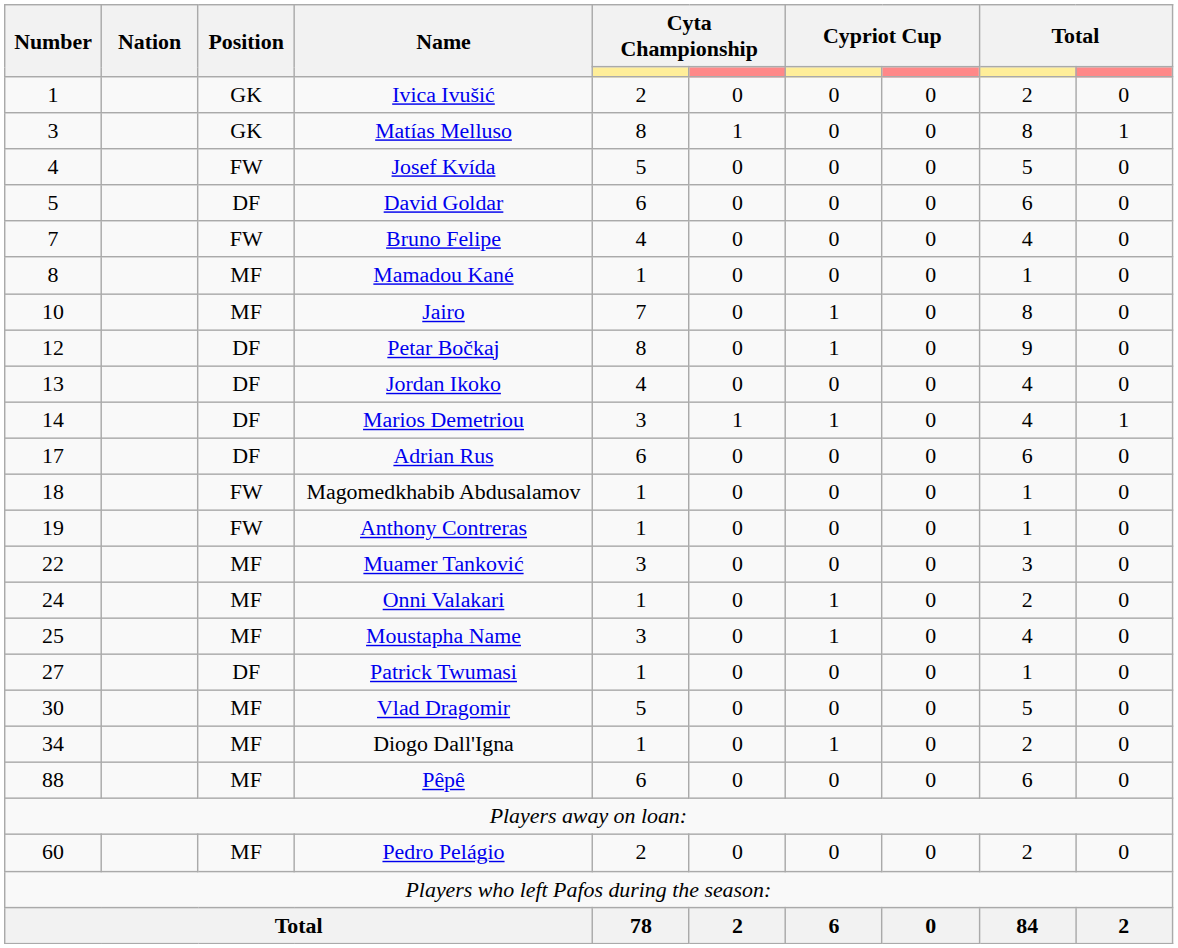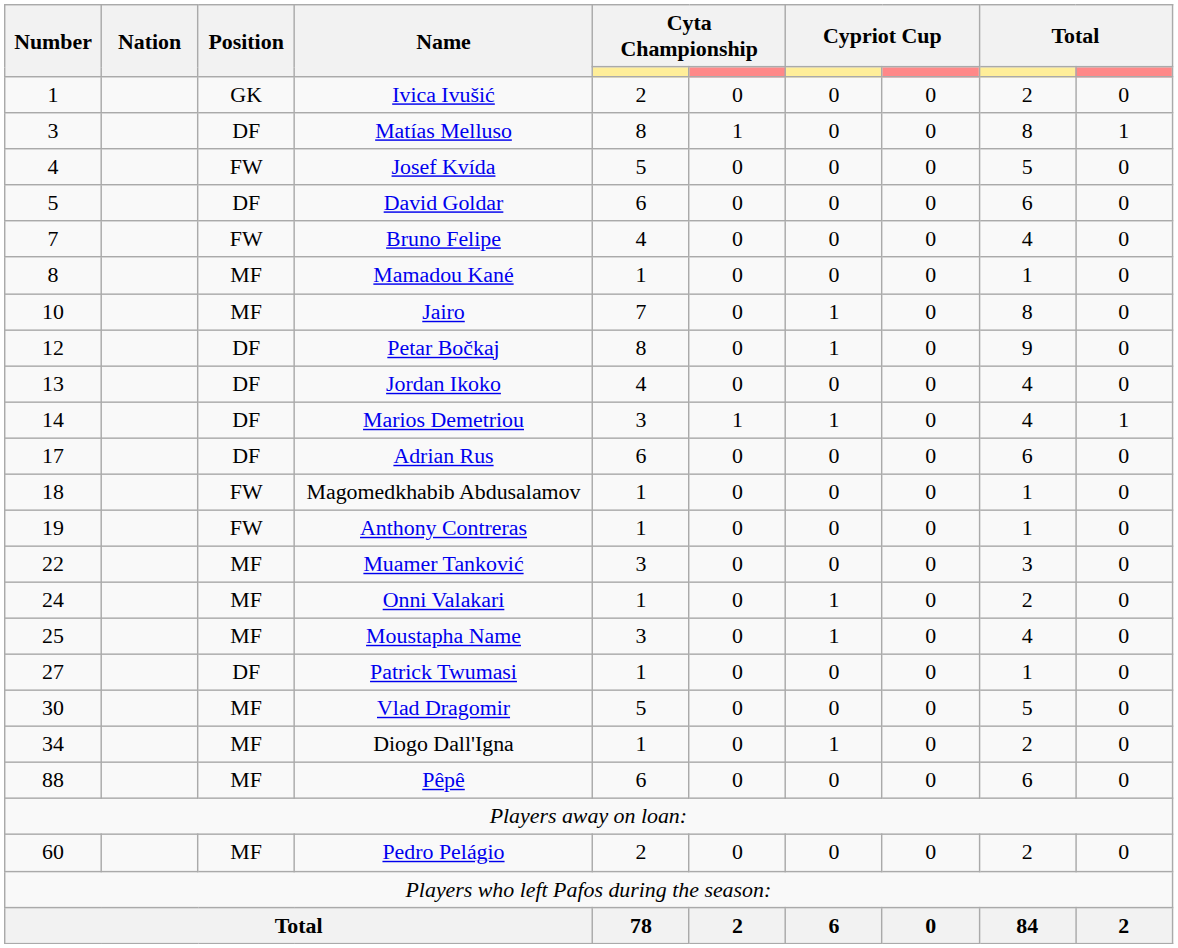 <table class="wikitable" style="font-size: 95%; text-align: center;">
 <tr>
 <th rowspan=2 width=60>Number</th>
 <th rowspan=2 width=60>Nation</th>
 <th rowspan=2 width=60>Position</th>
 <th rowspan=2 width=200>Name</th>
 <th colspan=2>Cyta Championship</th>
 <th colspan=2>Cypriot Cup</th>
 <th colspan=2>Total</th>
 </tr>
 <tr>
 <th style="width:60px; background:#fe9;"></th>
 <th style="width:60px; background:#ff8888;"></th>
 <th style="width:60px; background:#fe9;"></th>
 <th style="width:60px; background:#ff8888;"></th>
 <th style="width:60px; background:#fe9;"></th>
 <th style="width:60px; background:#ff8888;"></th>
 </tr>
 <tr>
 <td>1</td>
 <td></td>
 <td>GK</td>
 <td><a href='#'>Ivica Ivušić</a></td>
 <td>2</td>
 <td>0</td>
 <td>0</td>
 <td>0</td>
 <td>2</td>
 <td>0</td>
 </tr>
 <tr>
 <td>3</td>
 <td></td>
-<td>GK</td>
+<td>DF</td>
 <td><a href='#'>Matías Melluso</a></td>
 <td>8</td>
 <td>1</td>
 <td>0</td>
 <td>0</td>
 <td>8</td>
 <td>1</td>
 </tr>
 <tr>
 <td>4</td>
 <td></td>
 <td>FW</td>
 <td><a href='#'>Josef Kvída</a></td>
 <td>5</td>
 <td>0</td>
 <td>0</td>
 <td>0</td>
 <td>5</td>
 <td>0</td>
 </tr>
 <tr>
 <td>5</td>
 <td></td>
 <td>DF</td>
 <td><a href='#'>David Goldar</a></td>
 <td>6</td>
 <td>0</td>
 <td>0</td>
 <td>0</td>
 <td>6</td>
 <td>0</td>
 </tr>
 <tr>
 <td>7</td>
 <td></td>
 <td>FW</td>
 <td><a href='#'>Bruno Felipe</a></td>
 <td>4</td>
 <td>0</td>
 <td>0</td>
 <td>0</td>
 <td>4</td>
 <td>0</td>
 </tr>
 <tr>
 <td>8</td>
 <td></td>
 <td>MF</td>
 <td><a href='#'>Mamadou Kané</a></td>
 <td>1</td>
 <td>0</td>
 <td>0</td>
 <td>0</td>
 <td>1</td>
 <td>0</td>
 </tr>
 <tr>
 <td>10</td>
 <td></td>
 <td>MF</td>
 <td><a href='#'>Jairo</a></td>
 <td>7</td>
 <td>0</td>
 <td>1</td>
 <td>0</td>
 <td>8</td>
 <td>0</td>
 </tr>
 <tr>
 <td>12</td>
 <td></td>
 <td>DF</td>
 <td><a href='#'>Petar Bočkaj</a></td>
 <td>8</td>
 <td>0</td>
 <td>1</td>
 <td>0</td>
 <td>9</td>
 <td>0</td>
 </tr>
 <tr>
 <td>13</td>
 <td></td>
 <td>DF</td>
 <td><a href='#'>Jordan Ikoko</a></td>
 <td>4</td>
 <td>0</td>
 <td>0</td>
 <td>0</td>
 <td>4</td>
 <td>0</td>
 </tr>
 <tr>
 <td>14</td>
 <td></td>
 <td>DF</td>
 <td><a href='#'>Marios Demetriou</a></td>
 <td>3</td>
 <td>1</td>
 <td>1</td>
 <td>0</td>
 <td>4</td>
 <td>1</td>
 </tr>
 <tr>
 <td>17</td>
 <td></td>
 <td>DF</td>
 <td><a href='#'>Adrian Rus</a></td>
 <td>6</td>
 <td>0</td>
 <td>0</td>
 <td>0</td>
 <td>6</td>
 <td>0</td>
 </tr>
 <tr>
 <td>18</td>
 <td></td>
 <td>FW</td>
 <td>Magomedkhabib Abdusalamov</td>
 <td>1</td>
 <td>0</td>
 <td>0</td>
 <td>0</td>
 <td>1</td>
 <td>0</td>
 </tr>
 <tr>
 <td>19</td>
 <td></td>
 <td>FW</td>
 <td><a href='#'>Anthony Contreras</a></td>
 <td>1</td>
 <td>0</td>
 <td>0</td>
 <td>0</td>
 <td>1</td>
 <td>0</td>
 </tr>
 <tr>
 <td>22</td>
 <td></td>
 <td>MF</td>
 <td><a href='#'>Muamer Tanković</a></td>
 <td>3</td>
 <td>0</td>
 <td>0</td>
 <td>0</td>
 <td>3</td>
 <td>0</td>
 </tr>
 <tr>
 <td>24</td>
 <td></td>
 <td>MF</td>
 <td><a href='#'>Onni Valakari</a></td>
 <td>1</td>
 <td>0</td>
 <td>1</td>
 <td>0</td>
 <td>2</td>
 <td>0</td>
 </tr>
 <tr>
 <td>25</td>
 <td></td>
 <td>MF</td>
 <td><a href='#'>Moustapha Name</a></td>
 <td>3</td>
 <td>0</td>
 <td>1</td>
 <td>0</td>
 <td>4</td>
 <td>0</td>
 </tr>
 <tr>
 <td>27</td>
 <td></td>
 <td>DF</td>
 <td><a href='#'>Patrick Twumasi</a></td>
 <td>1</td>
 <td>0</td>
 <td>0</td>
 <td>0</td>
 <td>1</td>
 <td>0</td>
 </tr>
 <tr>
 <td>30</td>
 <td></td>
 <td>MF</td>
 <td><a href='#'>Vlad Dragomir</a></td>
 <td>5</td>
 <td>0</td>
 <td>0</td>
 <td>0</td>
 <td>5</td>
 <td>0</td>
 </tr>
 <tr>
 <td>34</td>
 <td></td>
 <td>MF</td>
 <td>Diogo Dall'Igna</td>
 <td>1</td>
 <td>0</td>
 <td>1</td>
 <td>0</td>
 <td>2</td>
 <td>0</td>
 </tr>
 <tr>
 <td>88</td>
 <td></td>
 <td>MF</td>
 <td><a href='#'>Pêpê</a></td>
 <td>6</td>
 <td>0</td>
 <td>0</td>
 <td>0</td>
 <td>6</td>
 <td>0</td>
 </tr>
 <tr>
 <td colspan="13"><em>Players away on loan:</em></td>
 </tr>
 <tr>
 <td>60</td>
 <td></td>
 <td>MF</td>
 <td><a href='#'>Pedro Pelágio</a></td>
 <td>2</td>
 <td>0</td>
 <td>0</td>
 <td>0</td>
 <td>2</td>
 <td>0</td>
 </tr>
 <tr>
 <td colspan="13"><em>Players who left Pafos during the season:</em></td>
 </tr>
 <tr>
 <th colspan=4>Total</th>
 <th>78</th>
 <th>2</th>
 <th>6</th>
 <th>0</th>
 <th>84</th>
 <th>2</th>
 </tr>
 </table>
